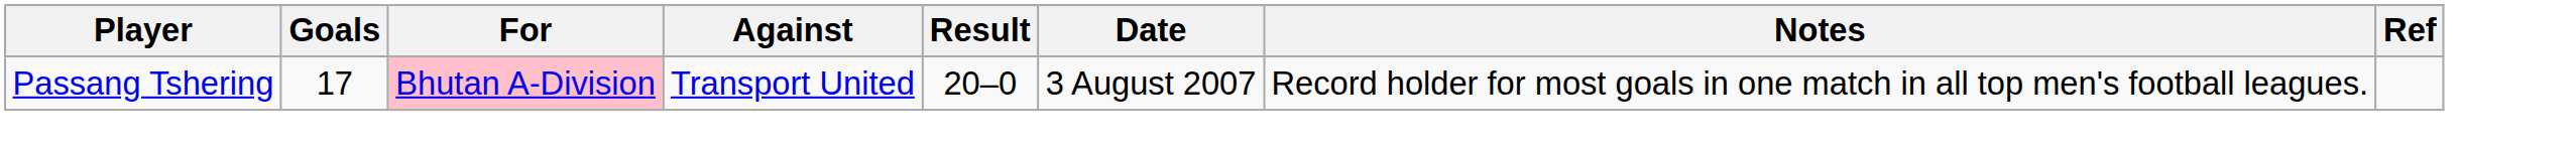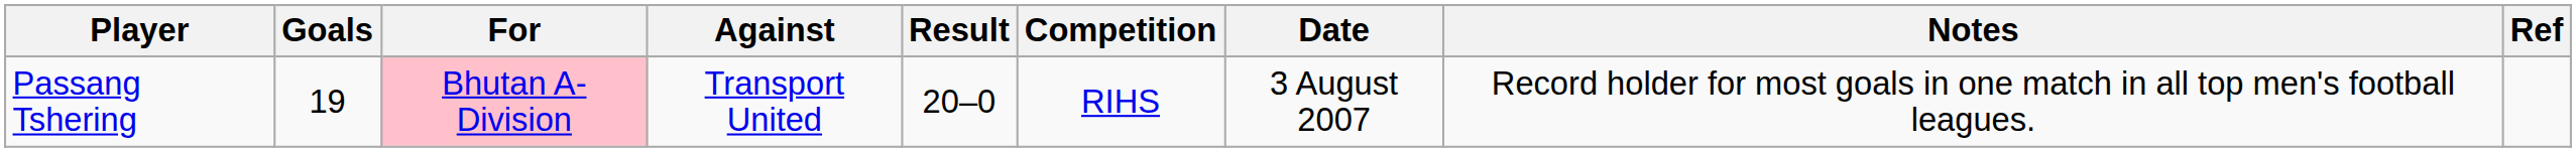 <table class="wikitable" style="text-align:center;">
 <tr>
 <th>Player</th>
 <th>Goals</th>
 <th>For</th>
 <th>Against</th>
 <th>Result</th>
+<th>Competition</th>
 <th>Date</th>
 <th>Notes</th>
 <th>Ref</th>
 </tr>
 <tr>
 <td align="left"><a href='#'>Passang Tshering</a></td>
-<td>17</td>
+<td>19</td>
 <td style="background: pink;"><a href='#'>Bhutan A-Division</a></td>
 <td><a href='#'>Transport United</a></td>
 <td>20–0</td>
+<td><a href='#'>RIHS</a></td>
 <td>3 August 2007</td>
 <td>Record holder for most goals in one match in all top men's football leagues.</td>
 <td></td>
 </tr>
 </table>
